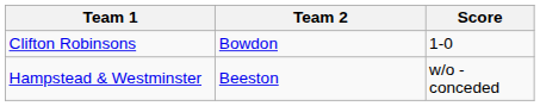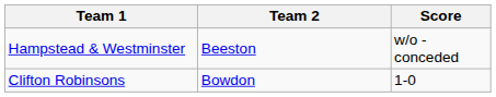 <table class="wikitable" style="font-size: 100%">
 <tr>
 <th width=200>Team 1</th>
 <th width=200>Team 2</th>
 <th width=100>Score</th>
 </tr>
 <tr>
+<td><a href='#'>Hampstead & Westminster</a></td>
+<td><a href='#'>Beeston</a></td>
+<td>w/o - conceded</td>
+</tr>
+<tr>
 <td><a href='#'>Clifton Robinsons</a></td>
 <td><a href='#'>Bowdon</a></td>
 <td>1-0</td>
 </tr>
-<tr>
-<td><a href='#'>Hampstead & Westminster</a></td>
-<td><a href='#'>Beeston</a></td>
-<td>w/o - conceded</td>
-</tr>
 </table>
